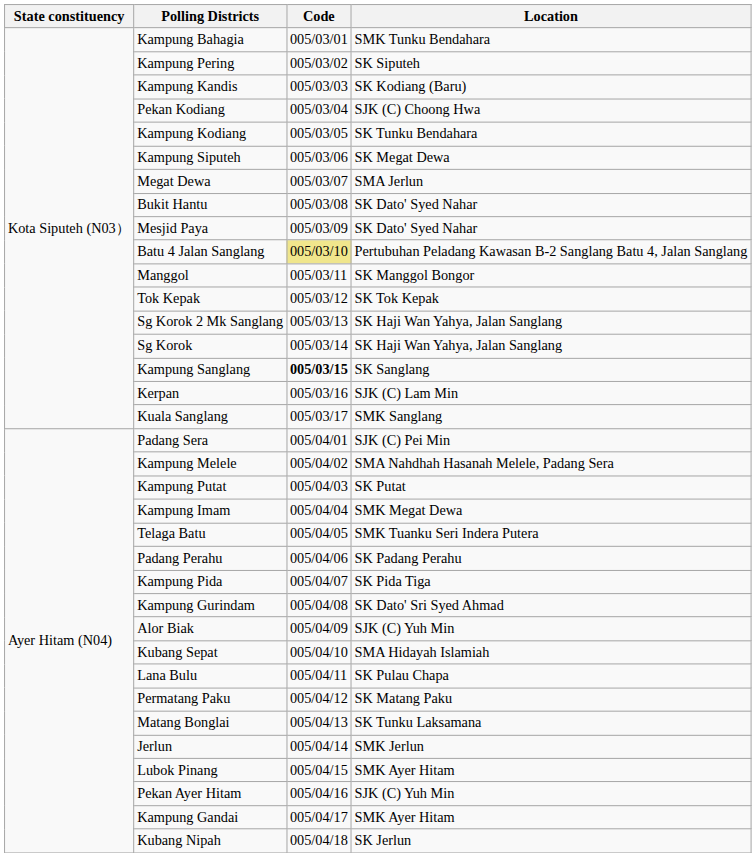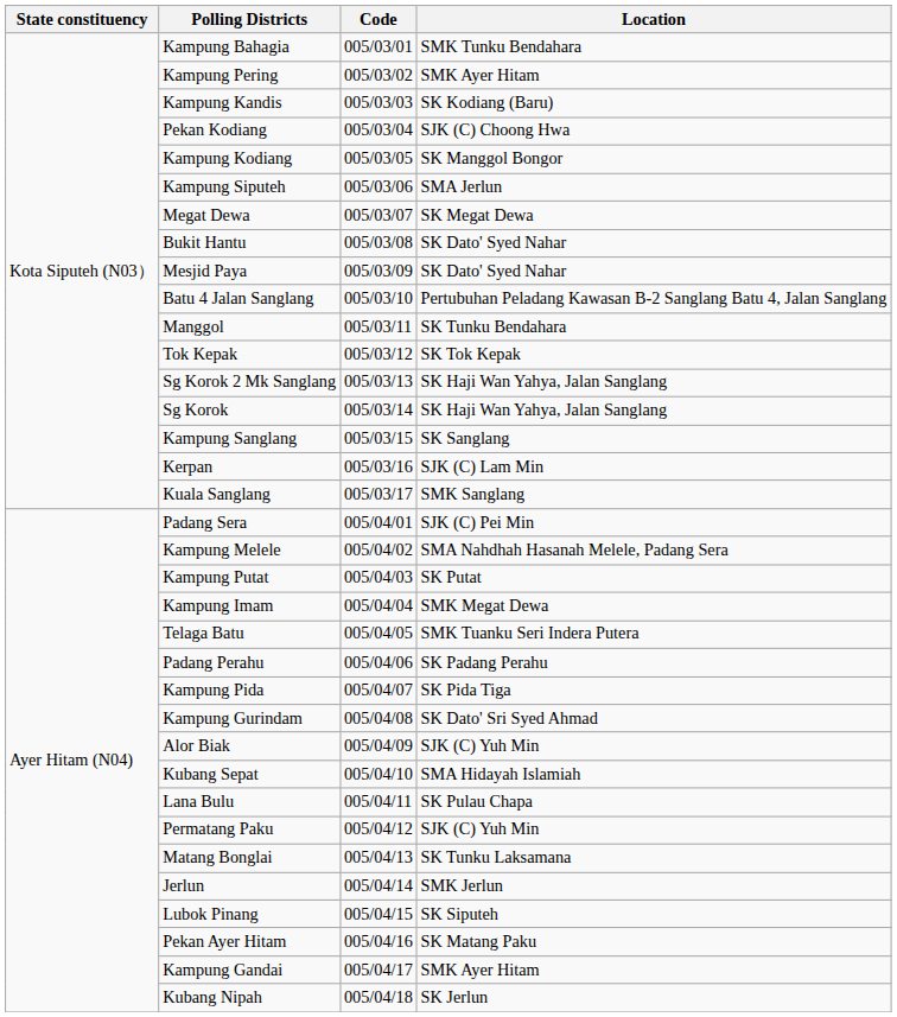 <table class="wikitable sortable mw-collapsible" style="white-space:nowrap;font-size:85%">
 <tr>
 <th>State constituency</th>
 <th>Polling Districts</th>
 <th>Code</th>
 <th>Location</th>
 </tr>
 <tr>
 <td rowspan="17">Kota Siputeh (N03）</td>
 <td>Kampung Bahagia</td>
 <td>005/03/01</td>
 <td>SMK Tunku Bendahara</td>
 </tr>
 <tr>
 <td>Kampung Pering</td>
 <td>005/03/02</td>
-<td>SK Siputeh</td>
+<td>SMK Ayer Hitam</td>
 </tr>
 <tr>
 <td>Kampung Kandis</td>
 <td>005/03/03</td>
 <td>SK Kodiang (Baru)</td>
 </tr>
 <tr>
 <td>Pekan Kodiang</td>
 <td>005/03/04</td>
 <td>SJK (C) Choong Hwa</td>
 </tr>
 <tr>
 <td>Kampung Kodiang</td>
 <td>005/03/05</td>
-<td>SK Tunku Bendahara</td>
+<td>SK Manggol Bongor</td>
 </tr>
 <tr>
 <td>Kampung Siputeh</td>
 <td>005/03/06</td>
-<td>SK Megat Dewa</td>
+<td>SMA Jerlun</td>
 </tr>
 <tr>
 <td>Megat Dewa</td>
 <td>005/03/07</td>
-<td>SMA Jerlun</td>
+<td>SK Megat Dewa</td>
 </tr>
 <tr>
 <td>Bukit Hantu</td>
 <td>005/03/08</td>
 <td>SK Dato' Syed Nahar</td>
 </tr>
 <tr>
 <td>Mesjid Paya</td>
 <td>005/03/09</td>
 <td>SK Dato' Syed Nahar</td>
 </tr>
 <tr>
 <td>Batu 4 Jalan Sanglang</td>
-<td style="background: khaki;">005/03/10</td>
+<td>005/03/10</td>
 <td>Pertubuhan Peladang Kawasan B-2 Sanglang Batu 4, Jalan Sanglang</td>
 </tr>
 <tr>
 <td>Manggol</td>
 <td>005/03/11</td>
-<td>SK Manggol Bongor</td>
+<td>SK Tunku Bendahara</td>
 </tr>
 <tr>
 <td>Tok Kepak</td>
 <td>005/03/12</td>
 <td>SK Tok Kepak</td>
 </tr>
 <tr>
 <td>Sg Korok 2 Mk Sanglang</td>
 <td>005/03/13</td>
 <td>SK Haji Wan Yahya, Jalan Sanglang</td>
 </tr>
 <tr>
 <td>Sg Korok</td>
 <td>005/03/14</td>
 <td>SK Haji Wan Yahya, Jalan Sanglang</td>
 </tr>
 <tr>
 <td>Kampung Sanglang</td>
-<td><strong>005/03/15</strong></td>
+<td>005/03/15</td>
 <td>SK Sanglang</td>
 </tr>
 <tr>
 <td>Kerpan</td>
 <td>005/03/16</td>
 <td>SJK (C) Lam Min</td>
 </tr>
 <tr>
 <td>Kuala Sanglang</td>
 <td>005/03/17</td>
 <td>SMK Sanglang</td>
 </tr>
 <tr>
 <td rowspan="18">Ayer Hitam (N04)</td>
 <td>Padang Sera</td>
 <td>005/04/01</td>
 <td>SJK (C) Pei Min</td>
 </tr>
 <tr>
 <td>Kampung Melele</td>
 <td>005/04/02</td>
 <td>SMA Nahdhah Hasanah Melele, Padang Sera</td>
 </tr>
 <tr>
 <td>Kampung Putat</td>
 <td>005/04/03</td>
 <td>SK Putat</td>
 </tr>
 <tr>
 <td>Kampung Imam</td>
 <td>005/04/04</td>
 <td>SMK Megat Dewa</td>
 </tr>
 <tr>
 <td>Telaga Batu</td>
 <td>005/04/05</td>
 <td>SMK Tuanku Seri Indera Putera</td>
 </tr>
 <tr>
 <td>Padang Perahu</td>
 <td>005/04/06</td>
 <td>SK Padang Perahu</td>
 </tr>
 <tr>
 <td>Kampung Pida</td>
 <td>005/04/07</td>
 <td>SK Pida Tiga</td>
 </tr>
 <tr>
 <td>Kampung Gurindam</td>
 <td>005/04/08</td>
 <td>SK Dato' Sri Syed Ahmad</td>
 </tr>
 <tr>
 <td>Alor Biak</td>
 <td>005/04/09</td>
 <td>SJK (C) Yuh Min</td>
 </tr>
 <tr>
 <td>Kubang Sepat</td>
 <td>005/04/10</td>
 <td>SMA Hidayah Islamiah</td>
 </tr>
 <tr>
 <td>Lana Bulu</td>
 <td>005/04/11</td>
 <td>SK Pulau Chapa</td>
 </tr>
 <tr>
 <td>Permatang Paku</td>
 <td>005/04/12</td>
-<td>SK Matang Paku</td>
+<td>SJK (C) Yuh Min</td>
 </tr>
 <tr>
 <td>Matang Bonglai</td>
 <td>005/04/13</td>
 <td>SK Tunku Laksamana</td>
 </tr>
 <tr>
 <td>Jerlun</td>
 <td>005/04/14</td>
 <td>SMK Jerlun</td>
 </tr>
 <tr>
 <td>Lubok Pinang</td>
 <td>005/04/15</td>
-<td>SMK Ayer Hitam</td>
+<td>SK Siputeh</td>
 </tr>
 <tr>
 <td>Pekan Ayer Hitam</td>
 <td>005/04/16</td>
-<td>SJK (C) Yuh Min</td>
+<td>SK Matang Paku</td>
 </tr>
 <tr>
 <td>Kampung Gandai</td>
 <td>005/04/17</td>
 <td>SMK Ayer Hitam</td>
 </tr>
 <tr>
 <td>Kubang Nipah</td>
 <td>005/04/18</td>
 <td>SK Jerlun</td>
 </tr>
 </table>
